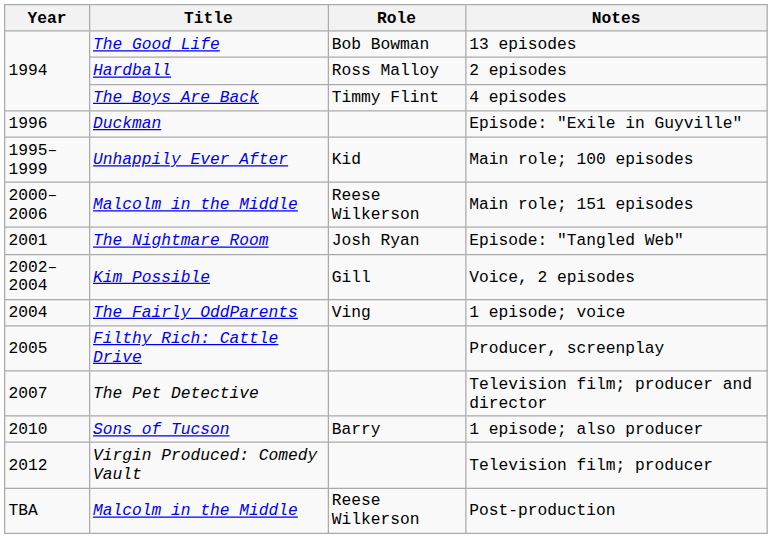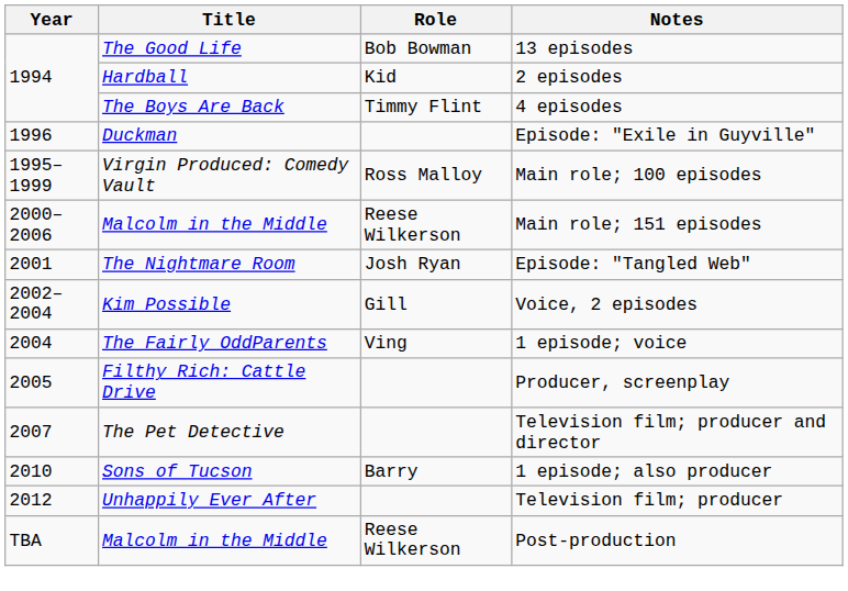 <table class="wikitable">
 <tr>
 <th>Year</th>
 <th>Title</th>
 <th>Role</th>
 <th>Notes</th>
 </tr>
 <tr>
 <td rowspan=3>1994</td>
 <td><em><a href='#'>The Good Life</a></em></td>
 <td>Bob Bowman</td>
 <td>13 episodes</td>
 </tr>
 <tr>
 <td><em><a href='#'>Hardball</a></em></td>
-<td>Ross Malloy</td>
+<td>Kid</td>
 <td>2 episodes</td>
 </tr>
 <tr>
 <td><em><a href='#'>The Boys Are Back</a></em></td>
 <td>Timmy Flint</td>
 <td>4 episodes</td>
 </tr>
 <tr>
 <td>1996</td>
 <td><em><a href='#'>Duckman</a></em></td>
 <td></td>
 <td>Episode: "Exile in Guyville"</td>
 </tr>
 <tr>
 <td>1995–1999</td>
-<td><em><a href='#'>Unhappily Ever After</a></em></td>
-<td>Kid</td>
+<td><em>Virgin Produced: Comedy Vault</em></td>
+<td>Ross Malloy</td>
 <td>Main role; 100 episodes</td>
 </tr>
 <tr>
 <td>2000–2006</td>
 <td><em><a href='#'>Malcolm in the Middle</a></em></td>
 <td>Reese Wilkerson</td>
 <td>Main role; 151 episodes</td>
 </tr>
 <tr>
 <td>2001</td>
 <td><em><a href='#'>The Nightmare Room</a></em></td>
 <td>Josh Ryan</td>
 <td>Episode: "Tangled Web"</td>
 </tr>
 <tr>
 <td>2002–2004</td>
 <td><em><a href='#'>Kim Possible</a></em></td>
 <td>Gill</td>
 <td>Voice, 2 episodes</td>
 </tr>
 <tr>
 <td>2004</td>
 <td><em><a href='#'>The Fairly OddParents</a></em></td>
 <td>Ving</td>
 <td>1 episode; voice</td>
 </tr>
 <tr>
 <td>2005</td>
 <td><em><a href='#'>Filthy Rich: Cattle Drive</a></em></td>
 <td></td>
 <td>Producer, screenplay</td>
 </tr>
 <tr>
 <td>2007</td>
 <td><em>The Pet Detective</em></td>
 <td></td>
 <td>Television film; producer and director</td>
 </tr>
 <tr>
 <td>2010</td>
 <td><em><a href='#'>Sons of Tucson</a></em></td>
 <td>Barry</td>
 <td>1 episode; also producer</td>
 </tr>
 <tr>
 <td>2012</td>
-<td><em>Virgin Produced: Comedy Vault</em></td>
+<td><em><a href='#'>Unhappily Ever After</a></em></td>
 <td></td>
 <td>Television film; producer</td>
 </tr>
 <tr>
 <td>TBA</td>
 <td><em><a href='#'>Malcolm in the Middle</a></em></td>
 <td>Reese Wilkerson</td>
 <td>Post-production</td>
 </tr>
 </table>
